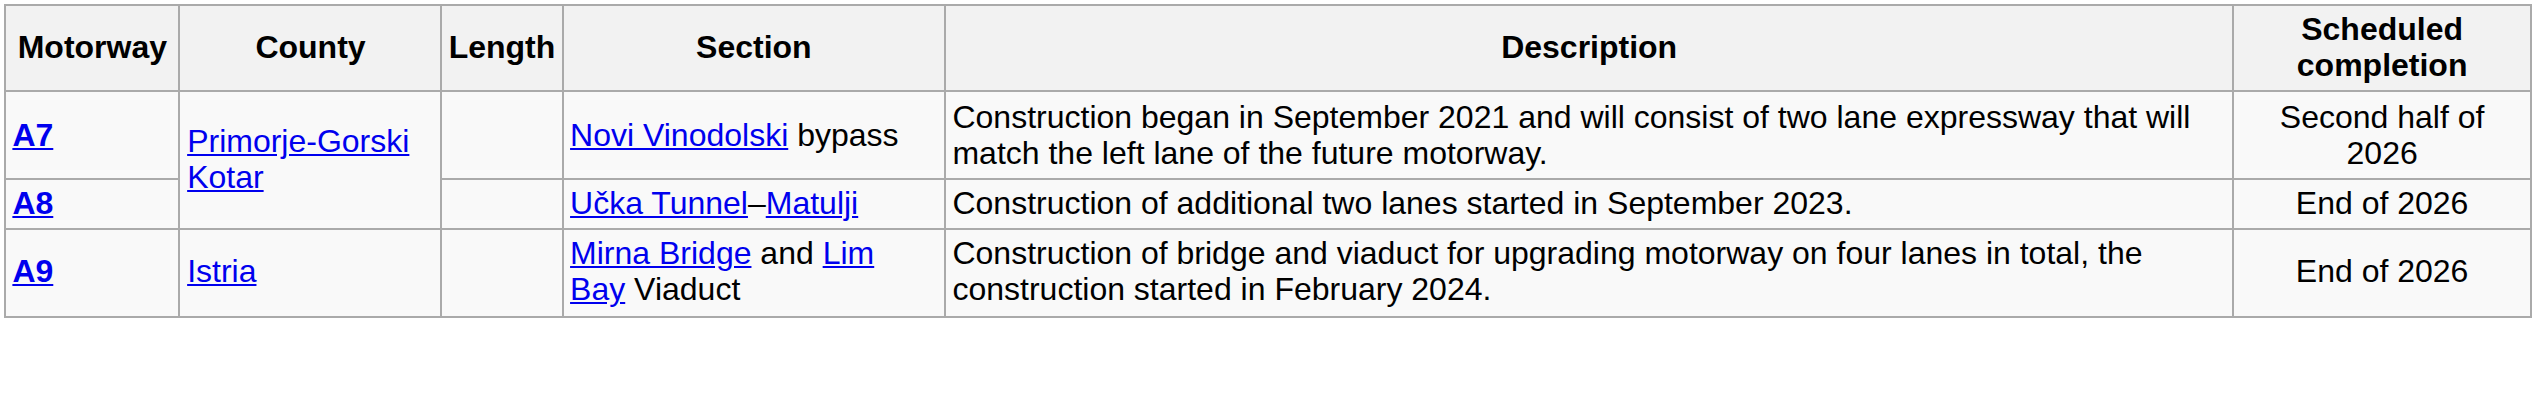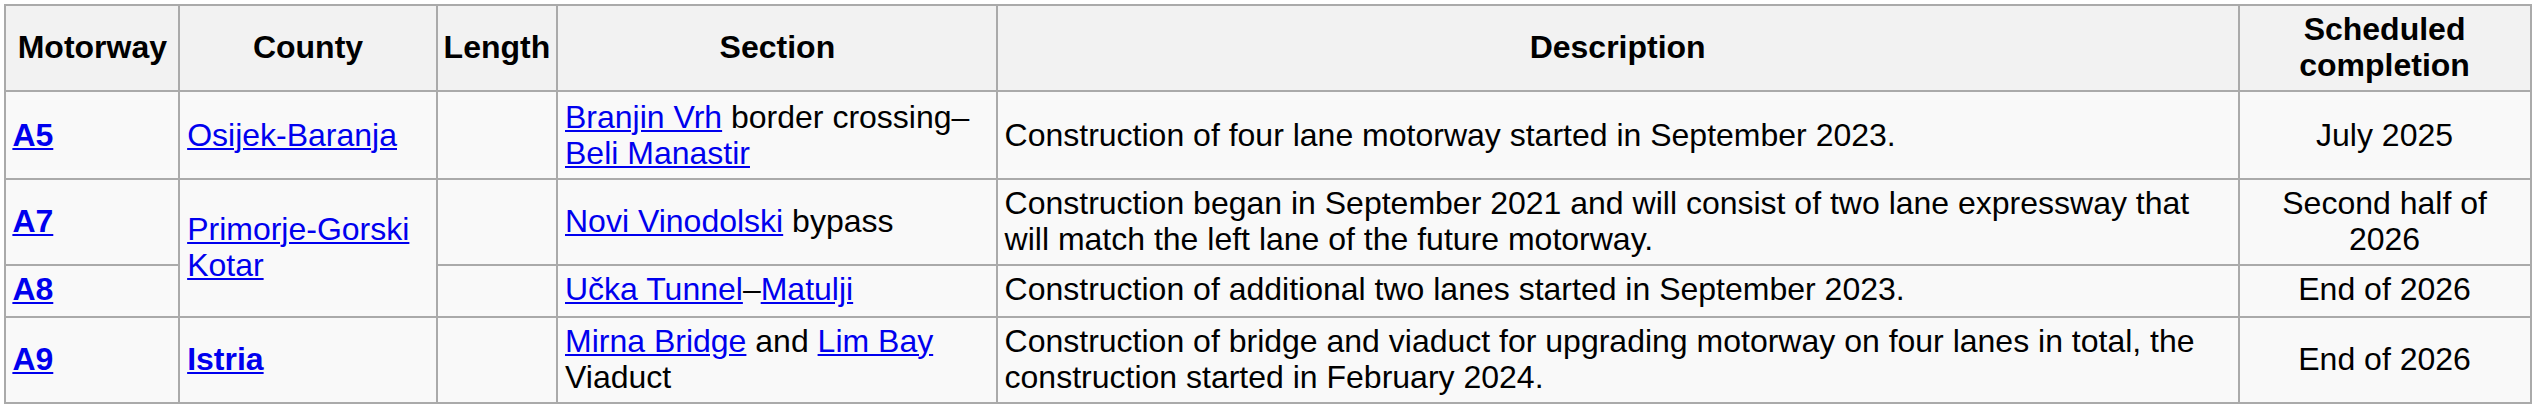 <table class="wikitable" style="margin:auto;">
 <tr>
 <th width=80>Motorway</th>
 <th>County</th>
 <th>Length</th>
 <th>Section</th>
 <th>Description</th>
 <th>Scheduled completion</th>
+</tr>
+<tr>
+<td> <strong><a href='#'>A5</a></strong></td>
+<td><a href='#'>Osijek-Baranja</a></td>
+<td></td>
+<td><a href='#'>Branjin Vrh</a> border crossing–<a href='#'>Beli Manastir</a></td>
+<td>Construction of four lane motorway started in September 2023.</td>
+<td align="center">July 2025</td>
 </tr>
 <tr>
 <td> <strong><a href='#'>A7</a></strong></td>
 <td rowspan="2"><a href='#'>Primorje-Gorski Kotar</a></td>
 <td></td>
 <td><a href='#'>Novi Vinodolski</a> bypass</td>
 <td>Construction began in September 2021 and will consist of two lane expressway that will match the left lane of the future motorway.</td>
 <td align="center">Second half of 2026</td>
 </tr>
 <tr>
 <td> <strong><a href='#'>A8</a></strong></td>
 <td></td>
 <td><a href='#'>Učka Tunnel</a>–<a href='#'>Matulji</a></td>
 <td>Construction of additional two lanes started in September 2023.</td>
 <td align="center">End of 2026</td>
 </tr>
 <tr>
 <td> <strong><a href='#'>A9</a></strong></td>
-<td><a href='#'>Istria</a></td>
+<td><strong><a href='#'>Istria</a></strong></td>
 <td></td>
 <td><a href='#'>Mirna Bridge</a> and <a href='#'>Lim Bay</a> Viaduct</td>
 <td>Construction of bridge and viaduct for upgrading motorway on four lanes in total, the construction started in February 2024.</td>
 <td align="center">End of 2026</td>
 </tr>
 </table>
